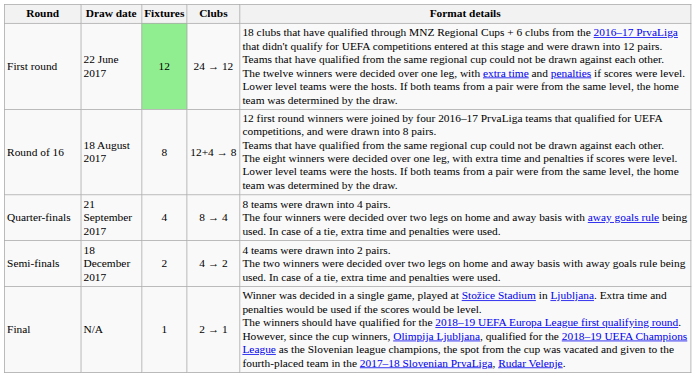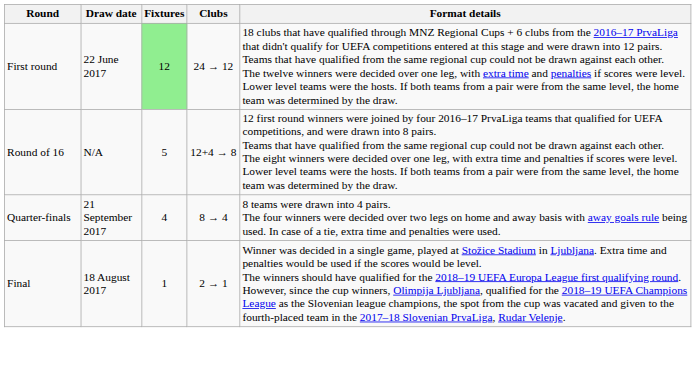 <table class="wikitable" style="font-size:90%">
 <tr>
 <th width=90>Round</th>
 <th width=70>Draw date</th>
 <th width=50>Fixtures</th>
 <th width=60>Clubs</th>
 <th>Format details</th>
 </tr>
 <tr>
 <td>First round</td>
 <td>22 June 2017</td>
 <td style="background: lightgreen; text-align:center;">12</td>
 <td style="text-align:center;">24 → 12</td>
 <td>18 clubs that have qualified through MNZ Regional Cups + 6 clubs from the <a href='#'>2016–17 PrvaLiga</a> that didn't qualify for UEFA competitions entered at this stage and were drawn into 12 pairs.<br>Teams that have qualified from the same regional cup could not be drawn against each other.<br>The twelve winners were decided over one leg, with <a href='#'>extra time</a> and <a href='#'>penalties</a> if scores were level. Lower level teams were the hosts. If both teams from a pair were from the same level, the home team was determined by the draw.</td>
 </tr>
 <tr>
 <td>Round of 16</td>
-<td>18 August 2017</td>
-<td style="text-align:center;">8</td>
+<td>N/A</td>
+<td style="text-align:center;">5</td>
 <td style="text-align:center;">12+4 → 8</td>
 <td>12 first round winners were joined by four 2016–17 PrvaLiga teams that qualified for UEFA competitions, and were drawn into 8 pairs.<br>Teams that have qualified from the same regional cup could not be drawn against each other.<br>The eight winners were decided over one leg, with extra time and penalties if scores were level. Lower level teams were the hosts. If both teams from a pair were from the same level, the home team was determined by the draw.</td>
 </tr>
 <tr>
 <td>Quarter-finals</td>
 <td>21 September 2017</td>
 <td style="text-align:center;">4</td>
 <td style="text-align:center;">8 → 4</td>
 <td>8 teams were drawn into 4 pairs.<br>The four winners were decided over two legs on home and away basis with <a href='#'>away goals rule</a> being used. In case of a tie, extra time and penalties were used.</td>
 </tr>
 <tr>
-<td>Semi-finals</td>
-<td>18 December 2017</td>
-<td style="text-align:center;">2</td>
-<td style="text-align:center;">4 → 2</td>
-<td>4 teams were drawn into 2 pairs.<br>The two winners were decided over two legs on home and away basis with away goals rule being used. In case of a tie, extra time and penalties were used.</td>
-</tr>
-<tr>
 <td>Final</td>
-<td>N/A</td>
+<td>18 August 2017</td>
 <td style="text-align:center;">1</td>
 <td style="text-align:center;">2 → 1</td>
 <td>Winner was decided in a single game, played at <a href='#'>Stožice Stadium</a> in <a href='#'>Ljubljana</a>. Extra time and penalties would be used if the scores would be level.<br>The winners should have qualified for the <a href='#'>2018–19 UEFA Europa League first qualifying round</a>. However, since the cup winners, <a href='#'>Olimpija Ljubljana</a>, qualified for the <a href='#'>2018–19 UEFA Champions League</a> as the Slovenian league champions, the spot from the cup was vacated and given to the fourth-placed team in the <a href='#'>2017–18 Slovenian PrvaLiga</a>, <a href='#'>Rudar Velenje</a>.</td>
 </tr>
 </table>
